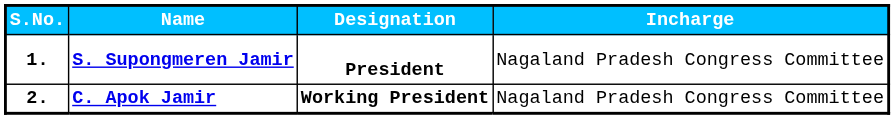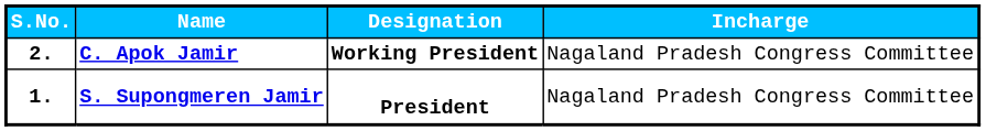 <table class="sortable" style="border-collapse: collapse; border: 2px #000000 solid; font-size: x-big; width="70%" cellspacing="0" cellpadding="2" border="1">
 <tr style="background-color:#00BFFF; color:white">
 <th>S.No.</th>
 <th>Name</th>
 <th>Designation</th>
 <th>Incharge</th>
 </tr>
 <tr>
+<th>2.</th>
+<td><strong><a href='#'>C. Apok Jamir</a></strong></td>
+<td><strong>Working President</strong></td>
+<td>Nagaland Pradesh Congress Committee</td>
+</tr>
+<tr>
 <th>1.</th>
 <th><strong><a href='#'>S. Supongmeren Jamir</a></strong></th>
 <th><br><strong>President</strong></th>
 <td>Nagaland Pradesh Congress Committee</td>
 </tr>
 <tr>
-<th>2.</th>
-<td><strong><a href='#'>C. Apok Jamir</a></strong></td>
-<td><strong>Working President</strong></td>
-<td>Nagaland Pradesh Congress Committee</td>
-</tr>
-<tr>
 </tr>
 </table>
